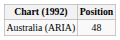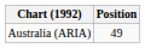 <table class="wikitable">
 <tr>
 <th>Chart (1992)</th>
 <th>Position</th>
 </tr>
 <tr>
 <td>Australia (ARIA)</td>
-<td align="center">48</td>
+<td align="center">49</td>
 </tr>
 </table>
